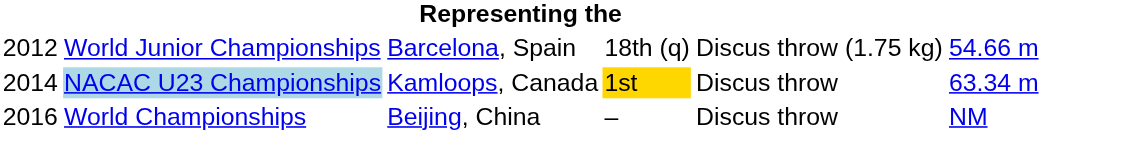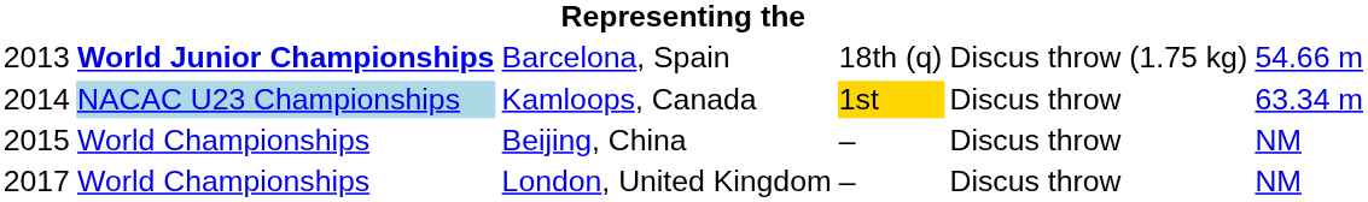 <table>
 <tr>
 <th colspan="6">Representing the </th>
 </tr>
 <tr>
-<td>2012</td>
-<td><a href='#'>World Junior Championships</a></td>
+<td>2013</td>
+<td><strong><a href='#'>World Junior Championships</a></strong></td>
 <td><a href='#'>Barcelona</a>, Spain</td>
 <td>18th (q)</td>
 <td>Discus throw (1.75 kg)</td>
 <td><a href='#'>54.66 m</a></td>
 </tr>
 <tr>
 <td>2014</td>
 <td style="background: lightblue;"><a href='#'>NACAC U23 Championships</a></td>
 <td><a href='#'>Kamloops</a>, Canada</td>
 <td bgcolor=gold>1st</td>
 <td>Discus throw</td>
 <td><a href='#'>63.34 m</a></td>
 </tr>
 <tr>
-<td>2016</td>
+<td>2015</td>
 <td><a href='#'>World Championships</a></td>
 <td><a href='#'>Beijing</a>, China</td>
 <td>–</td>
 <td>Discus throw</td>
 <td><a href='#'>NM</a></td>
 </tr>
+<tr>
+<td>2017</td>
+<td><a href='#'>World Championships</a></td>
+<td><a href='#'>London</a>, United Kingdom</td>
+<td>–</td>
+<td>Discus throw</td>
+<td><a href='#'>NM</a></td>
+</tr>
 </table>
